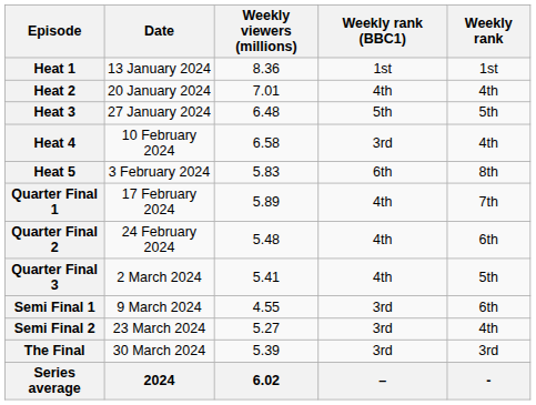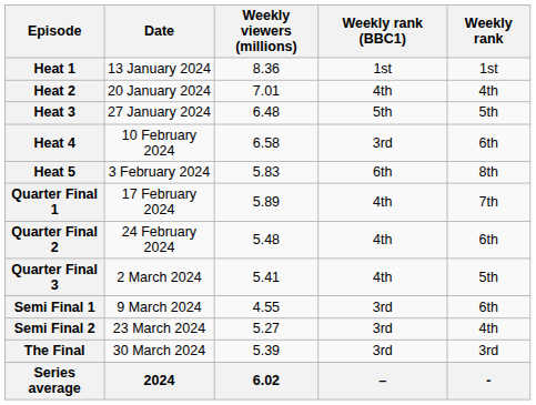 <table class="wikitable sortable" style="text-align:center">
 <tr>
 <th>Episode</th>
 <th>Date</th>
 <th>Weekly viewers<br>(millions)</th>
 <th>Weekly rank (BBC1)</th>
 <th>Weekly rank</th>
 </tr>
 <tr>
 <th>Heat 1</th>
 <td>13 January 2024</td>
 <td>8.36</td>
 <td>1st</td>
 <td>1st</td>
 </tr>
 <tr>
 <th>Heat 2</th>
 <td>20 January 2024</td>
 <td>7.01</td>
 <td>4th</td>
 <td>4th</td>
 </tr>
 <tr>
 <th>Heat 3</th>
 <td>27 January 2024</td>
 <td>6.48</td>
 <td>5th</td>
 <td>5th</td>
 </tr>
 <tr>
 <th>Heat 4</th>
 <td>10 February 2024</td>
 <td>6.58</td>
 <td>3rd</td>
-<td>4th</td>
+<td>6th</td>
 </tr>
 <tr>
 <th>Heat 5</th>
 <td>3 February 2024</td>
 <td>5.83</td>
 <td>6th</td>
 <td>8th</td>
 </tr>
 <tr>
 <th>Quarter Final 1</th>
 <td>17 February 2024</td>
 <td>5.89</td>
 <td>4th</td>
 <td>7th</td>
 </tr>
 <tr>
 <th>Quarter Final 2</th>
 <td>24 February 2024</td>
 <td>5.48</td>
 <td>4th</td>
 <td>6th</td>
 </tr>
 <tr>
 <th>Quarter Final 3</th>
 <td>2 March 2024</td>
 <td>5.41</td>
 <td>4th</td>
 <td>5th</td>
 </tr>
 <tr>
 <th>Semi Final 1</th>
 <td>9 March 2024</td>
 <td>4.55</td>
 <td>3rd</td>
 <td>6th</td>
 </tr>
 <tr>
 <th>Semi Final 2</th>
 <td>23 March 2024</td>
 <td>5.27</td>
 <td>3rd</td>
 <td>4th</td>
 </tr>
 <tr>
 <th>The Final</th>
 <td>30 March 2024</td>
 <td>5.39</td>
 <td>3rd</td>
 <td>3rd</td>
 </tr>
 <tr>
 <th>Series average</th>
 <th>2024</th>
 <th>6.02</th>
 <th>–</th>
 <th>-</th>
 </tr>
 </table>
